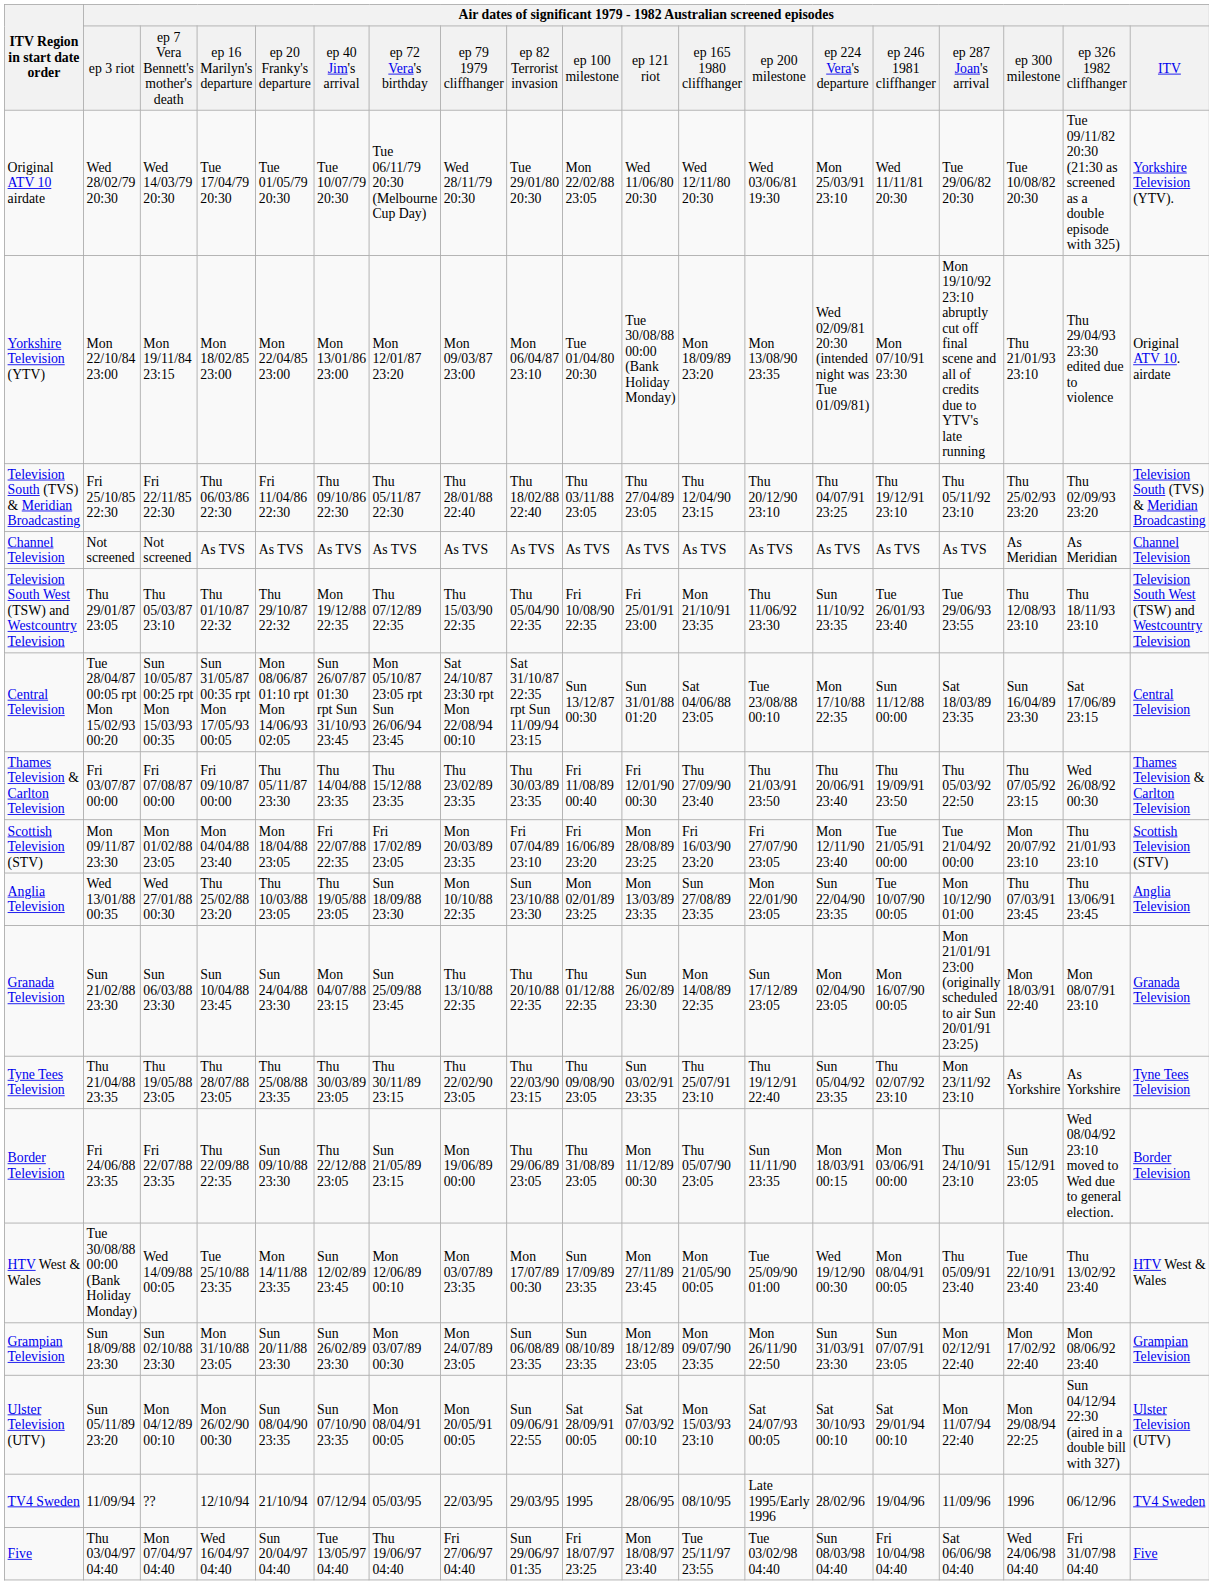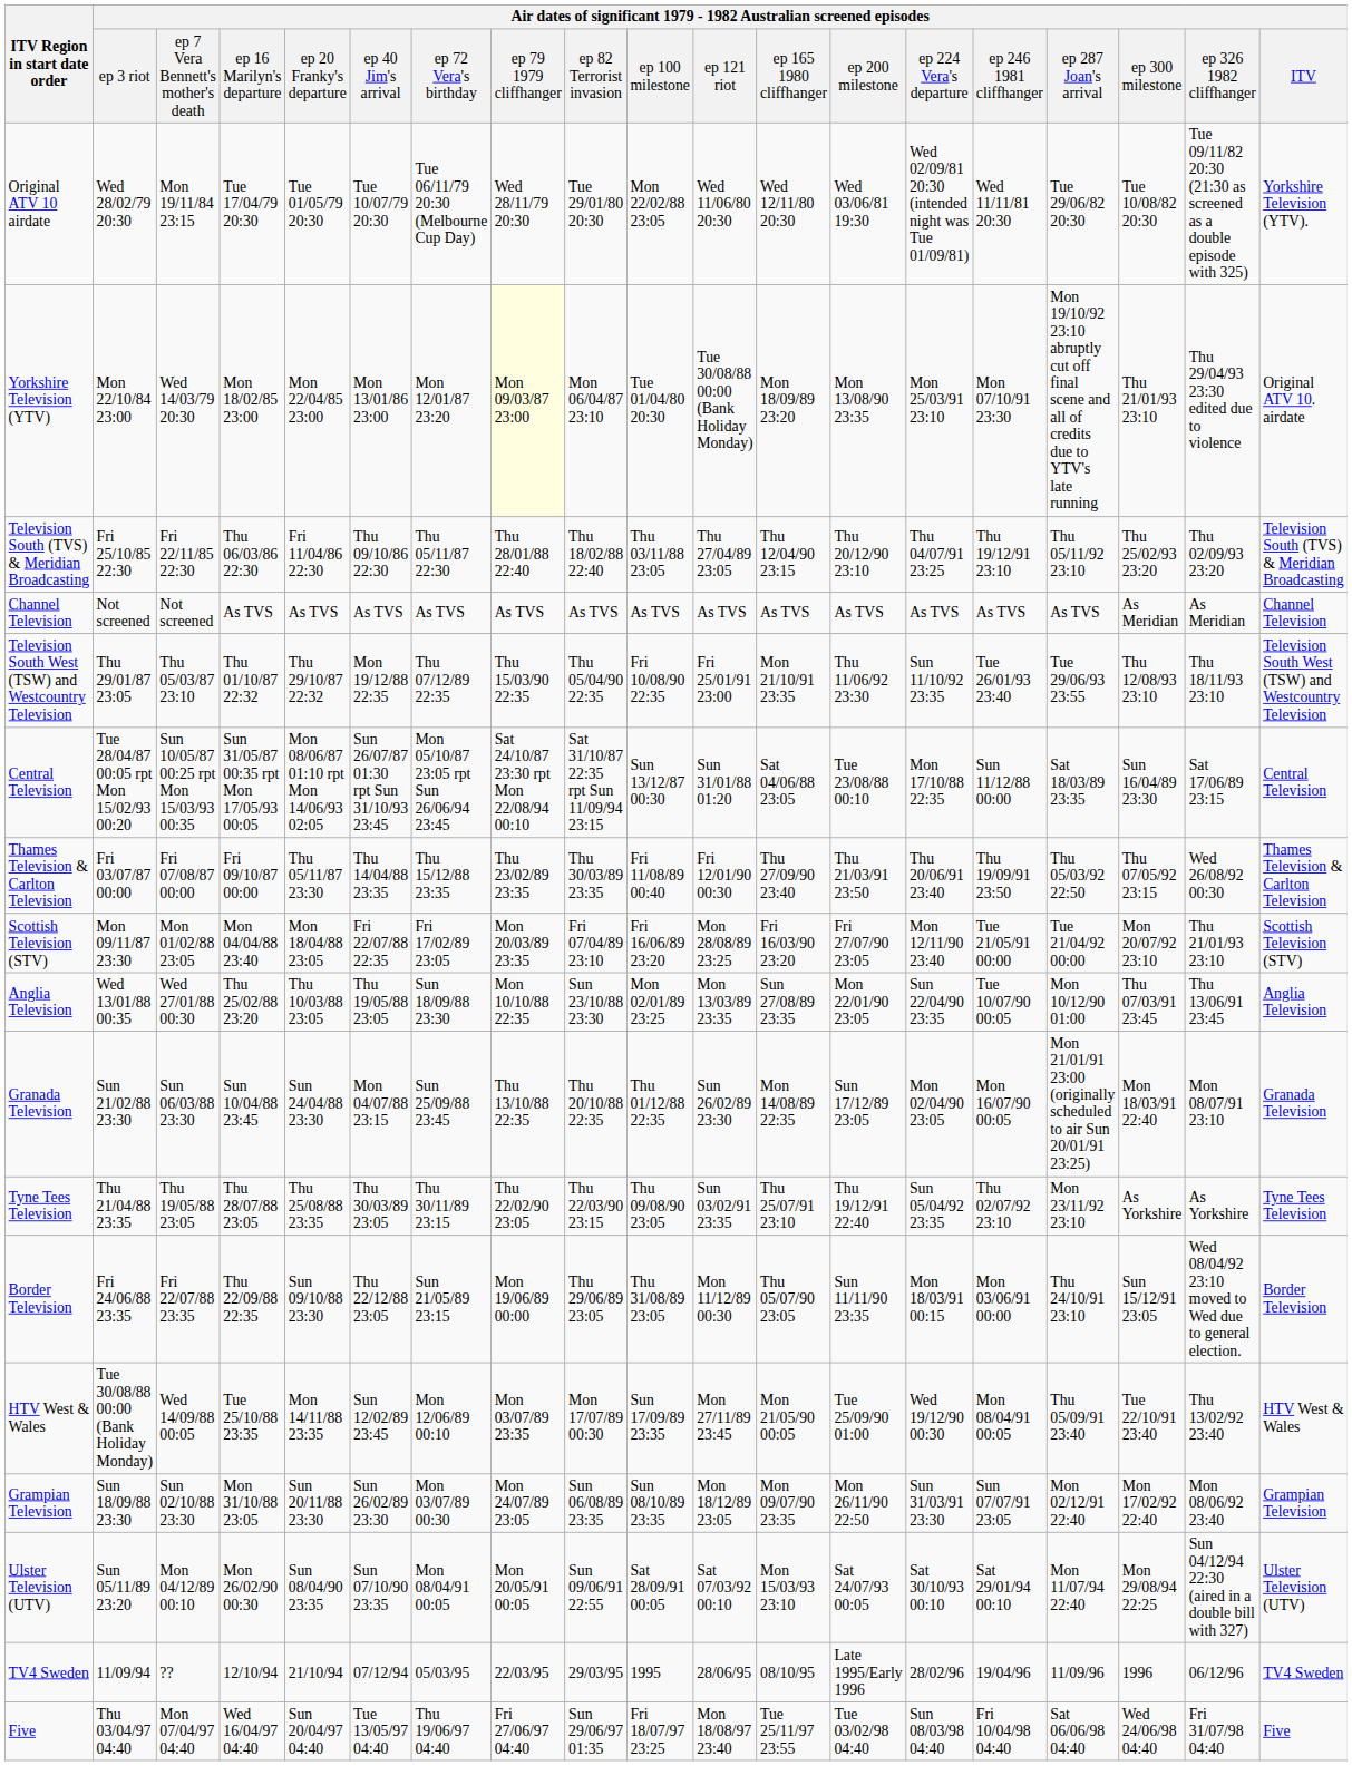 <table class="wikitable">
 <tr>
 <td rowspan="2" bgcolor="#f2f2f2" style="text-align:center;"><strong>ITV Region in start date order</strong></td>
 <td colspan="18" bgcolor="#f2f2f2" style="text-align:center;"><strong>Air dates of significant 1979 - 1982 Australian screened episodes</strong></td>
 </tr>
 <tr>
 <td bgcolor="#f2f2f2" style="text-align:center;">ep 3 riot</td>
 <td bgcolor="#f2f2f2" style="text-align:center;">ep 7 Vera Bennett's mother's death</td>
 <td bgcolor="#f2f2f2" style="text-align:center;">ep 16 Marilyn's departure</td>
 <td bgcolor="#f2f2f2" style="text-align:center;">ep 20 Franky's departure</td>
 <td bgcolor="#f2f2f2" style="text-align:center;">ep 40 <a href='#'>Jim</a>'s arrival</td>
 <td bgcolor="#f2f2f2" style="text-align:center;">ep 72 <a href='#'>Vera</a>'s birthday</td>
 <td bgcolor="#f2f2f2" style="text-align:center;">ep 79 1979 cliffhanger</td>
 <td bgcolor="#f2f2f2" style="text-align:center;">ep 82 Terrorist invasion</td>
 <td bgcolor="#f2f2f2" style="text-align:center;">ep 100 milestone</td>
 <td bgcolor="#f2f2f2" style="text-align:center;">ep 121 riot</td>
 <td bgcolor="#f2f2f2" style="text-align:center;">ep 165 1980 cliffhanger</td>
 <td bgcolor="#f2f2f2" style="text-align:center;">ep 200 milestone</td>
 <td bgcolor="#f2f2f2" style="text-align:center;">ep 224 <a href='#'>Vera</a>'s departure</td>
 <td bgcolor="#f2f2f2" style="text-align:center;">ep 246 1981 cliffhanger</td>
 <td bgcolor="#f2f2f2" style="text-align:center;">ep 287 <a href='#'>Joan</a>'s arrival</td>
 <td bgcolor="#f2f2f2" style="text-align:center;">ep 300 milestone</td>
 <td bgcolor="#f2f2f2" style="text-align:center;">ep 326 1982 cliffhanger</td>
 <td bgcolor="#f2f2f2" style="text-align:center;"><a href='#'>ITV</a></td>
 </tr>
 <tr>
 <td>Original <a href='#'>ATV 10</a> airdate</td>
 <td>Wed 28/02/79 20:30</td>
-<td>Wed 14/03/79 20:30</td>
+<td>Mon 19/11/84 23:15</td>
 <td>Tue 17/04/79 20:30</td>
 <td>Tue 01/05/79 20:30</td>
 <td>Tue 10/07/79 20:30</td>
 <td>Tue 06/11/79 20:30 (Melbourne Cup Day)</td>
 <td>Wed 28/11/79 20:30</td>
 <td>Tue 29/01/80 20:30</td>
 <td>Mon 22/02/88 23:05</td>
 <td>Wed 11/06/80 20:30</td>
 <td>Wed 12/11/80 20:30</td>
 <td>Wed 03/06/81 19:30</td>
-<td>Mon 25/03/91 23:10</td>
+<td>Wed 02/09/81 20:30 (intended night was Tue 01/09/81)</td>
 <td>Wed 11/11/81 20:30</td>
 <td>Tue 29/06/82 20:30</td>
 <td>Tue 10/08/82 20:30</td>
 <td>Tue 09/11/82 20:30 (21:30 as screened as a double episode with 325)</td>
 <td><a href='#'>Yorkshire Television</a> (YTV).</td>
 </tr>
 <tr>
 <td><a href='#'>Yorkshire Television</a> (YTV)</td>
 <td>Mon 22/10/84 23:00</td>
-<td>Mon 19/11/84 23:15</td>
+<td>Wed 14/03/79 20:30</td>
 <td>Mon 18/02/85 23:00</td>
 <td>Mon 22/04/85 23:00</td>
 <td>Mon 13/01/86 23:00</td>
 <td>Mon 12/01/87 23:20</td>
-<td>Mon 09/03/87 23:00</td>
+<td style="background: lightyellow;">Mon 09/03/87 23:00</td>
 <td>Mon 06/04/87 23:10</td>
 <td>Tue 01/04/80 20:30</td>
 <td>Tue 30/08/88 00:00 (Bank Holiday Monday)</td>
 <td>Mon 18/09/89 23:20</td>
 <td>Mon 13/08/90 23:35</td>
-<td>Wed 02/09/81 20:30 (intended night was Tue 01/09/81)</td>
+<td>Mon 25/03/91 23:10</td>
 <td>Mon 07/10/91 23:30</td>
 <td>Mon 19/10/92 23:10 abruptly cut off final scene and all of credits due to YTV's late running</td>
 <td>Thu 21/01/93 23:10</td>
 <td>Thu 29/04/93 23:30 edited due to violence</td>
 <td>Original <a href='#'>ATV 10</a>. airdate</td>
 </tr>
 <tr>
 <td><a href='#'>Television South</a> (TVS) & <a href='#'>Meridian Broadcasting</a></td>
 <td>Fri 25/10/85 22:30</td>
 <td>Fri 22/11/85 22:30</td>
 <td>Thu 06/03/86 22:30</td>
 <td>Fri 11/04/86 22:30</td>
 <td>Thu 09/10/86 22:30</td>
 <td>Thu 05/11/87 22:30</td>
 <td>Thu 28/01/88 22:40</td>
 <td>Thu 18/02/88 22:40</td>
 <td>Thu 03/11/88 23:05</td>
 <td>Thu 27/04/89 23:05</td>
 <td>Thu 12/04/90 23:15</td>
 <td>Thu 20/12/90 23:10</td>
 <td>Thu 04/07/91 23:25</td>
 <td>Thu 19/12/91 23:10</td>
 <td>Thu 05/11/92 23:10</td>
 <td>Thu 25/02/93 23:20</td>
 <td>Thu 02/09/93 23:20</td>
 <td><a href='#'>Television South</a> (TVS) & <a href='#'>Meridian Broadcasting</a></td>
 </tr>
 <tr>
 <td><a href='#'>Channel Television</a></td>
 <td>Not screened</td>
 <td>Not screened</td>
 <td>As TVS</td>
 <td>As TVS</td>
 <td>As TVS</td>
 <td>As TVS</td>
 <td>As TVS</td>
 <td>As TVS</td>
 <td>As TVS</td>
 <td>As TVS</td>
 <td>As TVS</td>
 <td>As TVS</td>
 <td>As TVS</td>
 <td>As TVS</td>
 <td>As TVS</td>
 <td>As Meridian</td>
 <td>As Meridian</td>
 <td><a href='#'>Channel Television</a></td>
 </tr>
 <tr>
 <td><a href='#'>Television South West</a> (TSW) and <a href='#'>Westcountry Television</a></td>
 <td>Thu 29/01/87 23:05</td>
 <td>Thu 05/03/87 23:10</td>
 <td>Thu 01/10/87 22:32</td>
 <td>Thu 29/10/87 22:32</td>
 <td>Mon 19/12/88 22:35</td>
 <td>Thu 07/12/89 22:35</td>
 <td>Thu 15/03/90 22:35</td>
 <td>Thu 05/04/90 22:35</td>
 <td>Fri 10/08/90 22:35</td>
 <td>Fri 25/01/91 23:00</td>
 <td>Mon 21/10/91 23:35</td>
 <td>Thu 11/06/92 23:30</td>
 <td>Sun 11/10/92 23:35</td>
 <td>Tue 26/01/93 23:40</td>
 <td>Tue 29/06/93 23:55</td>
 <td>Thu 12/08/93 23:10</td>
 <td>Thu 18/11/93 23:10</td>
 <td><a href='#'>Television South West</a> (TSW) and <a href='#'>Westcountry Television</a></td>
 </tr>
 <tr>
 <td><a href='#'>Central Television</a></td>
 <td>Tue 28/04/87 00:05 rpt Mon 15/02/93 00:20</td>
 <td>Sun 10/05/87 00:25 rpt Mon 15/03/93 00:35</td>
 <td>Sun 31/05/87 00:35 rpt Mon 17/05/93 00:05</td>
 <td>Mon 08/06/87 01:10 rpt Mon 14/06/93 02:05</td>
 <td>Sun 26/07/87 01:30 rpt Sun 31/10/93 23:45</td>
 <td>Mon 05/10/87 23:05 rpt Sun 26/06/94 23:45</td>
 <td>Sat 24/10/87 23:30 rpt Mon 22/08/94 00:10</td>
 <td>Sat 31/10/87 22:35 rpt Sun 11/09/94 23:15</td>
 <td>Sun 13/12/87 00:30</td>
 <td>Sun 31/01/88 01:20</td>
 <td>Sat 04/06/88 23:05</td>
 <td>Tue 23/08/88 00:10</td>
 <td>Mon 17/10/88 22:35</td>
 <td>Sun 11/12/88 00:00</td>
 <td>Sat 18/03/89 23:35</td>
 <td>Sun 16/04/89 23:30</td>
 <td>Sat 17/06/89 23:15</td>
 <td><a href='#'>Central Television</a></td>
 </tr>
 <tr>
 <td><a href='#'>Thames Television</a> & <a href='#'>Carlton Television</a></td>
 <td>Fri 03/07/87 00:00</td>
 <td>Fri 07/08/87 00:00</td>
 <td>Fri 09/10/87 00:00</td>
 <td>Thu 05/11/87 23:30</td>
 <td>Thu 14/04/88 23:35</td>
 <td>Thu 15/12/88 23:35</td>
 <td>Thu 23/02/89 23:35</td>
 <td>Thu 30/03/89 23:35</td>
 <td>Fri 11/08/89 00:40</td>
 <td>Fri 12/01/90 00:30</td>
 <td>Thu 27/09/90 23:40</td>
 <td>Thu 21/03/91 23:50</td>
 <td>Thu 20/06/91 23:40</td>
 <td>Thu 19/09/91 23:50</td>
 <td>Thu 05/03/92 22:50</td>
 <td>Thu 07/05/92 23:15</td>
 <td>Wed 26/08/92 00:30</td>
 <td><a href='#'>Thames Television</a> & <a href='#'>Carlton Television</a></td>
 </tr>
 <tr>
 <td><a href='#'>Scottish Television</a> (STV)</td>
 <td>Mon 09/11/87 23:30</td>
 <td>Mon 01/02/88 23:05</td>
 <td>Mon 04/04/88 23:40</td>
 <td>Mon 18/04/88 23:05</td>
 <td>Fri 22/07/88 22:35</td>
 <td>Fri 17/02/89 23:05</td>
 <td>Mon 20/03/89 23:35</td>
 <td>Fri 07/04/89 23:10</td>
 <td>Fri 16/06/89 23:20</td>
 <td>Mon 28/08/89 23:25</td>
 <td>Fri 16/03/90 23:20</td>
 <td>Fri 27/07/90 23:05</td>
 <td>Mon 12/11/90 23:40</td>
 <td>Tue 21/05/91 00:00</td>
 <td>Tue 21/04/92 00:00</td>
 <td>Mon 20/07/92 23:10</td>
 <td>Thu 21/01/93 23:10</td>
 <td><a href='#'>Scottish Television</a> (STV)</td>
 </tr>
 <tr ->
 <td><a href='#'>Anglia Television</a></td>
 <td>Wed 13/01/88 00:35</td>
 <td>Wed 27/01/88 00:30</td>
 <td>Thu 25/02/88 23:20</td>
 <td>Thu 10/03/88 23:05</td>
 <td>Thu 19/05/88 23:05</td>
 <td>Sun 18/09/88 23:30</td>
 <td>Mon 10/10/88 22:35</td>
 <td>Sun 23/10/88 23:30</td>
 <td>Mon 02/01/89 23:25</td>
 <td>Mon 13/03/89 23:35</td>
 <td>Sun 27/08/89 23:35</td>
 <td>Mon 22/01/90 23:05</td>
 <td>Sun 22/04/90 23:35</td>
 <td>Tue 10/07/90 00:05</td>
 <td>Mon 10/12/90 01:00</td>
 <td>Thu 07/03/91 23:45</td>
 <td>Thu 13/06/91 23:45</td>
 <td><a href='#'>Anglia Television</a></td>
 </tr>
 <tr>
 <td><a href='#'>Granada Television</a></td>
 <td>Sun 21/02/88 23:30</td>
 <td>Sun 06/03/88 23:30</td>
 <td>Sun 10/04/88 23:45</td>
 <td>Sun 24/04/88 23:30</td>
 <td>Mon 04/07/88 23:15</td>
 <td>Sun 25/09/88 23:45</td>
 <td>Thu 13/10/88 22:35</td>
 <td>Thu 20/10/88 22:35</td>
 <td>Thu 01/12/88 22:35</td>
 <td>Sun 26/02/89 23:30</td>
 <td>Mon 14/08/89 22:35</td>
 <td>Sun 17/12/89 23:05</td>
 <td>Mon 02/04/90 23:05</td>
 <td>Mon 16/07/90 00:05</td>
 <td>Mon 21/01/91 23:00 (originally scheduled to air Sun 20/01/91 23:25)</td>
 <td>Mon 18/03/91 22:40</td>
 <td>Mon 08/07/91 23:10</td>
 <td><a href='#'>Granada Television</a></td>
 </tr>
 <tr>
 <td><a href='#'>Tyne Tees Television</a></td>
 <td>Thu 21/04/88 23:35</td>
 <td>Thu 19/05/88 23:05</td>
 <td>Thu 28/07/88 23:05</td>
 <td>Thu 25/08/88 23:35</td>
 <td>Thu 30/03/89 23:05</td>
 <td>Thu 30/11/89 23:15</td>
 <td>Thu 22/02/90 23:05</td>
 <td>Thu 22/03/90 23:15</td>
 <td>Thu 09/08/90 23:05</td>
 <td>Sun 03/02/91 23:35</td>
 <td>Thu 25/07/91 23:10</td>
 <td>Thu 19/12/91 22:40</td>
 <td>Sun 05/04/92 23:35</td>
 <td>Thu 02/07/92 23:10</td>
 <td>Mon 23/11/92 23:10</td>
 <td>As Yorkshire</td>
 <td>As Yorkshire</td>
 <td><a href='#'>Tyne Tees Television</a></td>
 </tr>
 <tr>
 <td><a href='#'>Border Television</a></td>
 <td>Fri 24/06/88 23:35</td>
 <td>Fri 22/07/88 23:35</td>
 <td>Thu 22/09/88 22:35</td>
 <td>Sun 09/10/88 23:30</td>
 <td>Thu 22/12/88 23:05</td>
 <td>Sun 21/05/89 23:15</td>
 <td>Mon 19/06/89 00:00</td>
 <td>Thu 29/06/89 23:05</td>
 <td>Thu 31/08/89 23:05</td>
 <td>Mon 11/12/89 00:30</td>
 <td>Thu 05/07/90 23:05</td>
 <td>Sun 11/11/90 23:35</td>
 <td>Mon 18/03/91 00:15</td>
 <td>Mon 03/06/91 00:00</td>
 <td>Thu 24/10/91 23:10</td>
 <td>Sun 15/12/91 23:05</td>
 <td>Wed 08/04/92 23:10 moved to Wed due to general election.</td>
 <td><a href='#'>Border Television</a></td>
 </tr>
 <tr>
 <td><a href='#'>HTV</a> West & Wales</td>
 <td>Tue 30/08/88 00:00 (Bank Holiday Monday)</td>
 <td>Wed 14/09/88 00:05</td>
 <td>Tue 25/10/88 23:35</td>
 <td>Mon 14/11/88 23:35</td>
 <td>Sun 12/02/89 23:45</td>
 <td>Mon 12/06/89 00:10</td>
 <td>Mon 03/07/89 23:35</td>
 <td>Mon 17/07/89 00:30</td>
 <td>Sun 17/09/89 23:35</td>
 <td>Mon 27/11/89 23:45</td>
 <td>Mon 21/05/90 00:05</td>
 <td>Tue 25/09/90 01:00</td>
 <td>Wed 19/12/90 00:30</td>
 <td>Mon 08/04/91 00:05</td>
 <td>Thu 05/09/91 23:40</td>
 <td>Tue 22/10/91 23:40</td>
 <td>Thu 13/02/92 23:40</td>
 <td><a href='#'>HTV</a> West & Wales</td>
 </tr>
 <tr>
 <td><a href='#'>Grampian Television</a></td>
 <td>Sun 18/09/88 23:30</td>
 <td>Sun 02/10/88 23:30</td>
 <td>Mon 31/10/88 23:05</td>
 <td>Sun 20/11/88 23:30</td>
 <td>Sun 26/02/89 23:30</td>
 <td>Mon 03/07/89 00:30</td>
 <td>Mon 24/07/89 23:05</td>
 <td>Sun 06/08/89 23:35</td>
 <td>Sun 08/10/89 23:35</td>
 <td>Mon 18/12/89 23:05</td>
 <td>Mon 09/07/90 23:35</td>
 <td>Mon 26/11/90 22:50</td>
 <td>Sun 31/03/91 23:30</td>
 <td>Sun 07/07/91 23:05</td>
 <td>Mon 02/12/91 22:40</td>
 <td>Mon 17/02/92 22:40</td>
 <td>Mon 08/06/92 23:40</td>
 <td><a href='#'>Grampian Television</a></td>
 </tr>
 <tr>
 <td><a href='#'>Ulster Television</a> (UTV)</td>
 <td>Sun 05/11/89 23:20</td>
 <td>Mon 04/12/89 00:10</td>
 <td>Mon 26/02/90 00:30</td>
 <td>Sun 08/04/90 23:35</td>
 <td>Sun 07/10/90 23:35</td>
 <td>Mon 08/04/91 00:05</td>
 <td>Mon 20/05/91 00:05</td>
 <td>Sun 09/06/91 22:55</td>
 <td>Sat 28/09/91 00:05</td>
 <td>Sat 07/03/92 00:10</td>
 <td>Mon 15/03/93 23:10</td>
 <td>Sat 24/07/93 00:05</td>
 <td>Sat 30/10/93 00:10</td>
 <td>Sat 29/01/94 00:10</td>
 <td>Mon 11/07/94 22:40</td>
 <td>Mon 29/08/94 22:25</td>
 <td>Sun 04/12/94 22:30 (aired in a double bill with 327)</td>
 <td><a href='#'>Ulster Television</a> (UTV)</td>
 </tr>
 <tr>
 <td><a href='#'>TV4 Sweden</a></td>
 <td>11/09/94</td>
 <td>??</td>
 <td>12/10/94</td>
 <td>21/10/94</td>
 <td>07/12/94</td>
 <td>05/03/95</td>
 <td>22/03/95</td>
 <td>29/03/95</td>
 <td>1995</td>
 <td>28/06/95</td>
 <td>08/10/95</td>
 <td>Late 1995/Early 1996</td>
 <td>28/02/96</td>
 <td>19/04/96</td>
 <td>11/09/96</td>
 <td>1996</td>
 <td>06/12/96</td>
 <td><a href='#'>TV4 Sweden</a></td>
 </tr>
 <tr>
 <td><a href='#'>Five</a></td>
 <td>Thu 03/04/97 04:40</td>
 <td>Mon 07/04/97 04:40</td>
 <td>Wed 16/04/97 04:40</td>
 <td>Sun 20/04/97 04:40</td>
 <td>Tue 13/05/97 04:40</td>
 <td>Thu 19/06/97 04:40</td>
 <td>Fri 27/06/97 04:40</td>
 <td>Sun 29/06/97 01:35</td>
 <td>Fri 18/07/97 23:25</td>
 <td>Mon 18/08/97 23:40</td>
 <td>Tue 25/11/97 23:55</td>
 <td>Tue 03/02/98 04:40</td>
 <td>Sun 08/03/98 04:40</td>
 <td>Fri 10/04/98 04:40</td>
 <td>Sat 06/06/98 04:40</td>
 <td>Wed 24/06/98 04:40</td>
 <td>Fri 31/07/98 04:40</td>
 <td><a href='#'>Five</a></td>
 </tr>
 </table>
